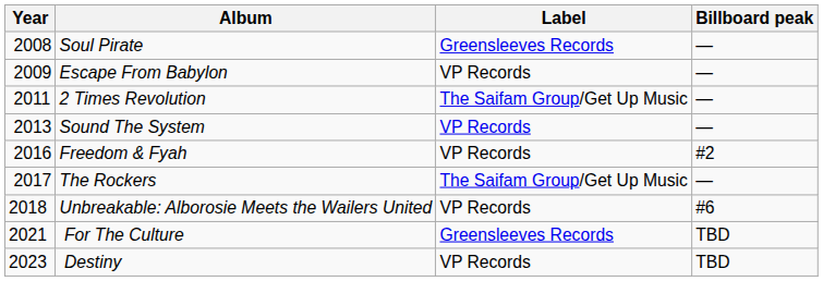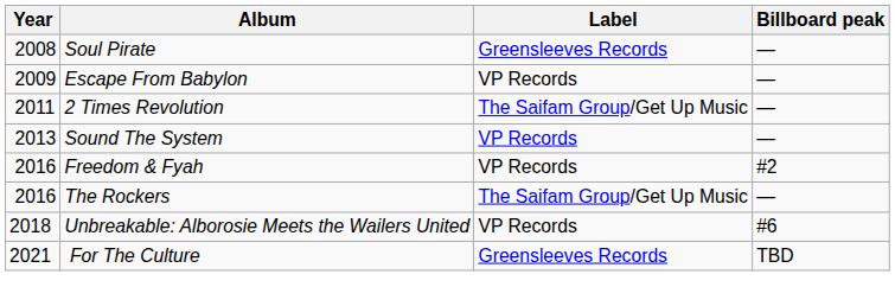 <table class="wikitable">
 <tr>
 <th>Year</th>
 <th>Album</th>
 <th>Label</th>
 <th>Billboard peak</th>
 </tr>
 <tr>
 <td> 2008</td>
 <td><em>Soul Pirate</em></td>
 <td><a href='#'>Greensleeves Records</a></td>
 <td>—</td>
 </tr>
 <tr>
 <td> 2009</td>
 <td><em>Escape From Babylon</em></td>
 <td>VP Records</td>
 <td>—</td>
 </tr>
 <tr>
 <td> 2011</td>
 <td><em>2 Times Revolution</em></td>
 <td><a href='#'>The Saifam Group</a>/Get Up Music</td>
 <td>—</td>
 </tr>
 <tr>
 <td> 2013</td>
 <td><em>Sound The System</em></td>
 <td><a href='#'>VP Records</a></td>
 <td>—</td>
 </tr>
 <tr>
 <td> 2016</td>
 <td><em>Freedom & Fyah</em></td>
 <td>VP Records</td>
 <td>#2</td>
 </tr>
 <tr>
-<td> 2017</td>
+<td> 2016</td>
 <td><em>The Rockers</em></td>
 <td><a href='#'>The Saifam Group</a>/Get Up Music</td>
 <td>—</td>
 </tr>
 <tr>
 <td>2018</td>
 <td><em>Unbreakable: Alborosie Meets the Wailers United</em></td>
 <td>VP Records</td>
 <td>#6</td>
 </tr>
 <tr>
 <td>2021</td>
 <td> <em>For The Culture</em></td>
 <td><a href='#'>Greensleeves Records</a></td>
 <td>TBD</td>
 </tr>
-<tr>
-<td>2023</td>
-<td> <em>Destiny</em></td>
-<td>VP Records</td>
-<td>TBD</td>
-</tr>
 </table>
